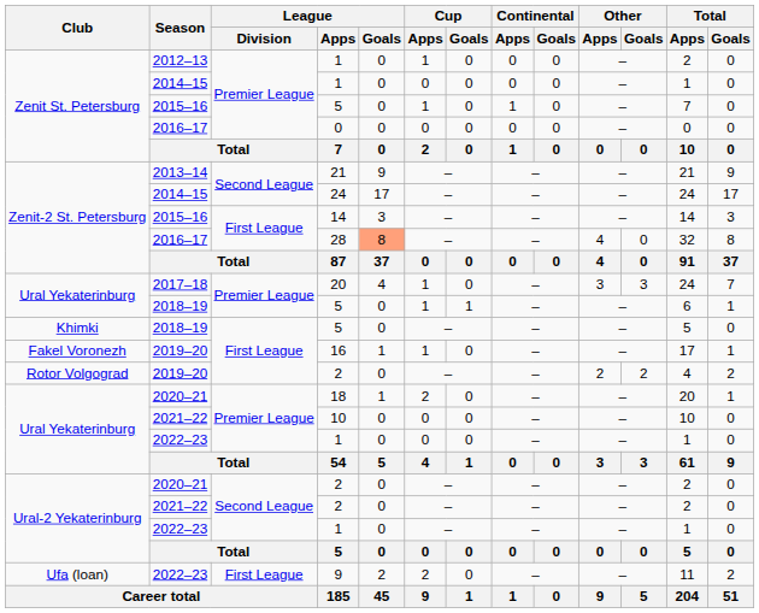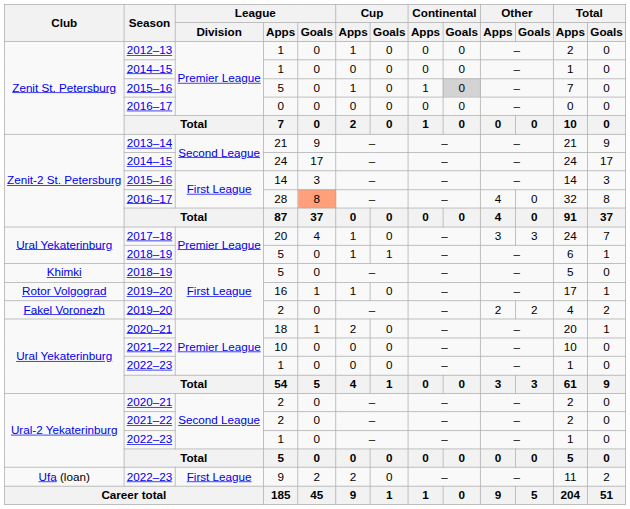 <table class="wikitable" style="text-align: center;">
 <tr>
 <th rowspan=2>Club</th>
 <th rowspan=2>Season</th>
 <th colspan=3>League</th>
 <th colspan=2>Cup</th>
 <th colspan=2>Continental</th>
 <th colspan=2>Other</th>
 <th colspan=2>Total</th>
 </tr>
 <tr>
 <th>Division</th>
 <th>Apps</th>
 <th>Goals</th>
 <th>Apps</th>
 <th>Goals</th>
 <th>Apps</th>
 <th>Goals</th>
 <th>Apps</th>
 <th>Goals</th>
 <th>Apps</th>
 <th>Goals</th>
 </tr>
 <tr>
 <td rowspan="5"><a href='#'>Zenit St. Petersburg</a></td>
 <td><a href='#'>2012–13</a></td>
 <td rowspan="4"><a href='#'>Premier League</a></td>
 <td>1</td>
 <td>0</td>
 <td>1</td>
 <td>0</td>
 <td>0</td>
 <td>0</td>
 <td colspan=2>–</td>
 <td>2</td>
 <td>0</td>
 </tr>
 <tr>
 <td><a href='#'>2014–15</a></td>
 <td>1</td>
 <td>0</td>
 <td>0</td>
 <td>0</td>
 <td>0</td>
 <td>0</td>
 <td colspan=2>–</td>
 <td>1</td>
 <td>0</td>
 </tr>
 <tr>
 <td><a href='#'>2015–16</a></td>
 <td>5</td>
 <td>0</td>
 <td>1</td>
 <td>0</td>
 <td>1</td>
-<td>0</td>
+<td style="background: lightgrey;">0</td>
 <td colspan=2>–</td>
 <td>7</td>
 <td>0</td>
 </tr>
 <tr>
 <td><a href='#'>2016–17</a></td>
 <td>0</td>
 <td>0</td>
 <td>0</td>
 <td>0</td>
 <td>0</td>
 <td>0</td>
 <td colspan=2>–</td>
 <td>0</td>
 <td>0</td>
 </tr>
 <tr>
 <th colspan=2>Total</th>
 <th>7</th>
 <th>0</th>
 <th>2</th>
 <th>0</th>
 <th>1</th>
 <th>0</th>
 <th>0</th>
 <th>0</th>
 <th>10</th>
 <th>0</th>
 </tr>
 <tr>
 <td rowspan="5"><a href='#'>Zenit-2 St. Petersburg</a></td>
 <td><a href='#'>2013–14</a></td>
 <td rowspan="2"><a href='#'>Second League</a></td>
 <td>21</td>
 <td>9</td>
 <td colspan=2>–</td>
 <td colspan=2>–</td>
 <td colspan=2>–</td>
 <td>21</td>
 <td>9</td>
 </tr>
 <tr>
 <td><a href='#'>2014–15</a></td>
 <td>24</td>
 <td>17</td>
 <td colspan=2>–</td>
 <td colspan=2>–</td>
 <td colspan=2>–</td>
 <td>24</td>
 <td>17</td>
 </tr>
 <tr>
 <td><a href='#'>2015–16</a></td>
 <td rowspan="2"><a href='#'>First League</a></td>
 <td>14</td>
 <td>3</td>
 <td colspan=2>–</td>
 <td colspan=2>–</td>
 <td colspan=2>–</td>
 <td>14</td>
 <td>3</td>
 </tr>
 <tr>
 <td><a href='#'>2016–17</a></td>
 <td>28</td>
 <td style="background: lightsalmon;">8</td>
 <td colspan=2>–</td>
 <td colspan=2>–</td>
 <td>4</td>
 <td>0</td>
 <td>32</td>
 <td>8</td>
 </tr>
 <tr>
 <th colspan=2>Total</th>
 <th>87</th>
 <th>37</th>
 <th>0</th>
 <th>0</th>
 <th>0</th>
 <th>0</th>
 <th>4</th>
 <th>0</th>
 <th>91</th>
 <th>37</th>
 </tr>
 <tr>
 <td rowspan="2"><a href='#'>Ural Yekaterinburg</a></td>
 <td><a href='#'>2017–18</a></td>
 <td rowspan="2"><a href='#'>Premier League</a></td>
 <td>20</td>
 <td>4</td>
 <td>1</td>
 <td>0</td>
 <td colspan=2>–</td>
 <td>3</td>
 <td>3</td>
 <td>24</td>
 <td>7</td>
 </tr>
 <tr>
 <td><a href='#'>2018–19</a></td>
 <td>5</td>
 <td>0</td>
 <td>1</td>
 <td>1</td>
 <td colspan=2>–</td>
 <td colspan=2>–</td>
 <td>6</td>
 <td>1</td>
 </tr>
 <tr>
 <td><a href='#'>Khimki</a></td>
 <td><a href='#'>2018–19</a></td>
 <td rowspan="3"><a href='#'>First League</a></td>
 <td>5</td>
 <td>0</td>
 <td colspan=2>–</td>
 <td colspan=2>–</td>
 <td colspan=2>–</td>
 <td>5</td>
 <td>0</td>
 </tr>
 <tr>
-<td><a href='#'>Fakel Voronezh</a></td>
+<td><a href='#'>Rotor Volgograd</a></td>
 <td><a href='#'>2019–20</a></td>
 <td>16</td>
 <td>1</td>
 <td>1</td>
 <td>0</td>
 <td colspan=2>–</td>
 <td colspan=2>–</td>
 <td>17</td>
 <td>1</td>
 </tr>
 <tr>
-<td><a href='#'>Rotor Volgograd</a></td>
+<td><a href='#'>Fakel Voronezh</a></td>
 <td><a href='#'>2019–20</a></td>
 <td>2</td>
 <td>0</td>
 <td colspan=2>–</td>
 <td colspan=2>–</td>
 <td>2</td>
 <td>2</td>
 <td>4</td>
 <td>2</td>
 </tr>
 <tr>
 <td rowspan="4"><a href='#'>Ural Yekaterinburg</a></td>
 <td><a href='#'>2020–21</a></td>
 <td rowspan="3"><a href='#'>Premier League</a></td>
 <td>18</td>
 <td>1</td>
 <td>2</td>
 <td>0</td>
 <td colspan=2>–</td>
 <td colspan=2>–</td>
 <td>20</td>
 <td>1</td>
 </tr>
 <tr>
 <td><a href='#'>2021–22</a></td>
 <td>10</td>
 <td>0</td>
 <td>0</td>
 <td>0</td>
 <td colspan=2>–</td>
 <td colspan=2>–</td>
 <td>10</td>
 <td>0</td>
 </tr>
 <tr>
 <td><a href='#'>2022–23</a></td>
 <td>1</td>
 <td>0</td>
 <td>0</td>
 <td>0</td>
 <td colspan=2>–</td>
 <td colspan=2>–</td>
 <td>1</td>
 <td>0</td>
 </tr>
 <tr>
 <th colspan=2>Total</th>
 <th>54</th>
 <th>5</th>
 <th>4</th>
 <th>1</th>
 <th>0</th>
 <th>0</th>
 <th>3</th>
 <th>3</th>
 <th>61</th>
 <th>9</th>
 </tr>
 <tr>
 <td rowspan="4"><a href='#'>Ural-2 Yekaterinburg</a></td>
 <td><a href='#'>2020–21</a></td>
 <td rowspan="3"><a href='#'>Second League</a></td>
 <td>2</td>
 <td>0</td>
 <td colspan=2>–</td>
 <td colspan=2>–</td>
 <td colspan=2>–</td>
 <td>2</td>
 <td>0</td>
 </tr>
 <tr>
 <td><a href='#'>2021–22</a></td>
 <td>2</td>
 <td>0</td>
 <td colspan=2>–</td>
 <td colspan=2>–</td>
 <td colspan=2>–</td>
 <td>2</td>
 <td>0</td>
 </tr>
 <tr>
 <td><a href='#'>2022–23</a></td>
 <td>1</td>
 <td>0</td>
 <td colspan=2>–</td>
 <td colspan=2>–</td>
 <td colspan=2>–</td>
 <td>1</td>
 <td>0</td>
 </tr>
 <tr>
 <th colspan=2>Total</th>
 <th>5</th>
 <th>0</th>
 <th>0</th>
 <th>0</th>
 <th>0</th>
 <th>0</th>
 <th>0</th>
 <th>0</th>
 <th>5</th>
 <th>0</th>
 </tr>
 <tr>
 <td><a href='#'>Ufa</a> (loan)</td>
 <td><a href='#'>2022–23</a></td>
 <td><a href='#'>First League</a></td>
 <td>9</td>
 <td>2</td>
 <td>2</td>
 <td>0</td>
 <td colspan=2>–</td>
 <td colspan=2>–</td>
 <td>11</td>
 <td>2</td>
 </tr>
 <tr>
 <th colspan=3>Career total</th>
 <th>185</th>
 <th>45</th>
 <th>9</th>
 <th>1</th>
 <th>1</th>
 <th>0</th>
 <th>9</th>
 <th>5</th>
 <th>204</th>
 <th>51</th>
 </tr>
 </table>
